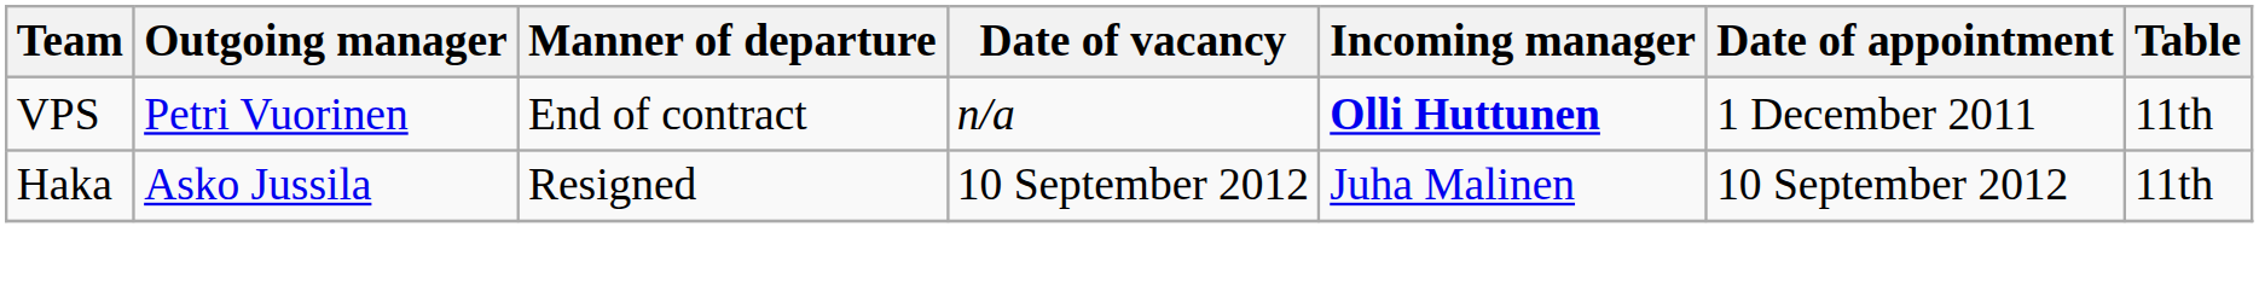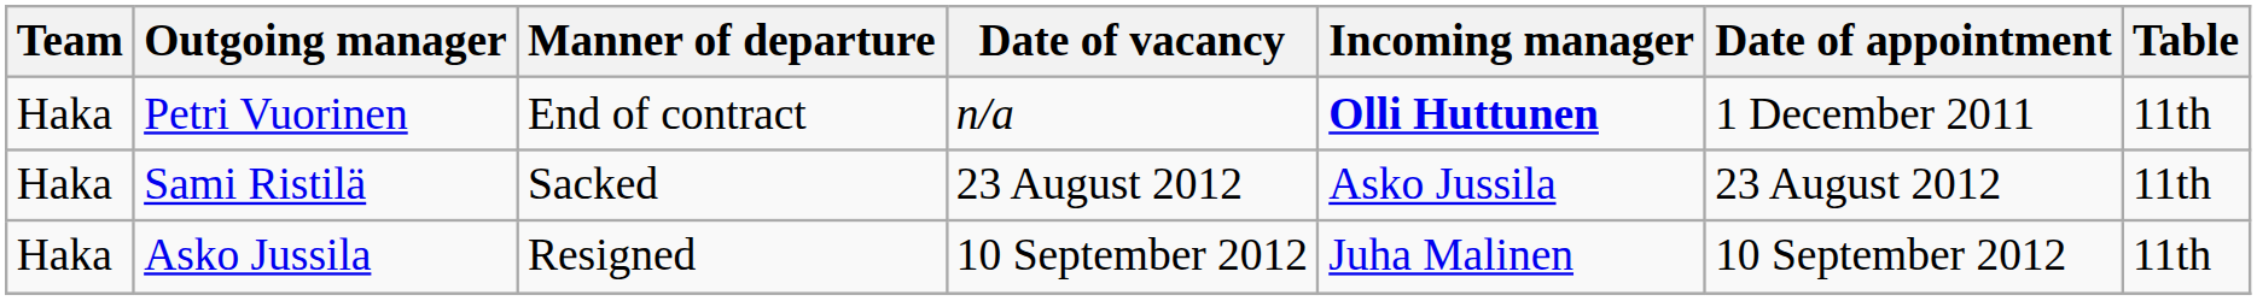 <table class="wikitable">
 <tr>
 <th>Team</th>
 <th>Outgoing manager</th>
 <th>Manner of departure</th>
 <th>Date of vacancy</th>
 <th>Incoming manager</th>
 <th>Date of appointment</th>
 <th>Table</th>
 </tr>
 <tr>
-<td>VPS</td>
+<td>Haka</td>
 <td> <a href='#'>Petri Vuorinen</a></td>
 <td>End of contract</td>
 <td><em>n/a</em></td>
 <td><strong> <a href='#'>Olli Huttunen</a></strong></td>
 <td>1 December 2011</td>
+<td>11th</td>
+</tr>
+<tr>
+<td>Haka</td>
+<td> <a href='#'>Sami Ristilä</a></td>
+<td>Sacked</td>
+<td>23 August 2012</td>
+<td> <a href='#'>Asko Jussila</a></td>
+<td>23 August 2012</td>
 <td>11th</td>
 </tr>
 <tr>
 <td>Haka</td>
 <td> <a href='#'>Asko Jussila</a></td>
 <td>Resigned</td>
 <td>10 September 2012</td>
 <td> <a href='#'>Juha Malinen</a></td>
 <td>10 September 2012</td>
 <td>11th</td>
 </tr>
 <tr>
 </tr>
 </table>
